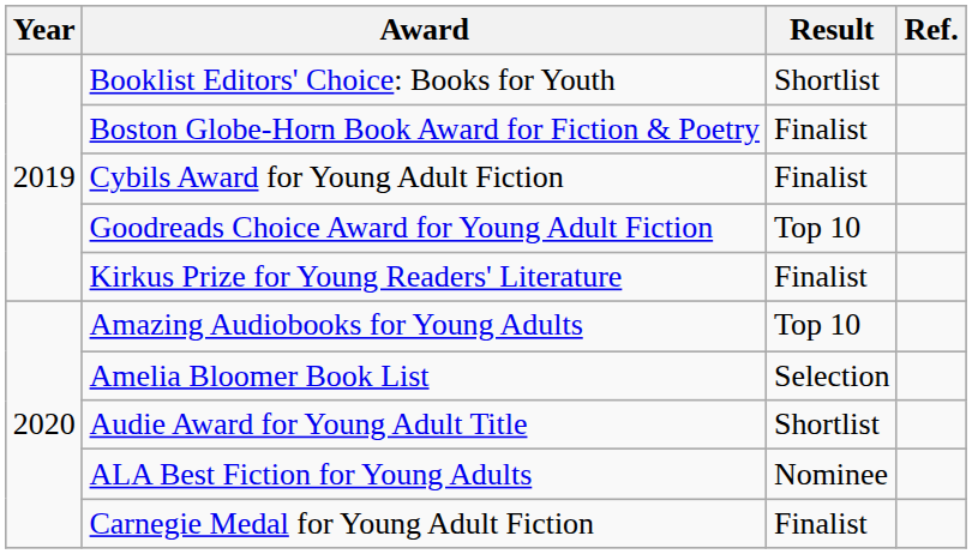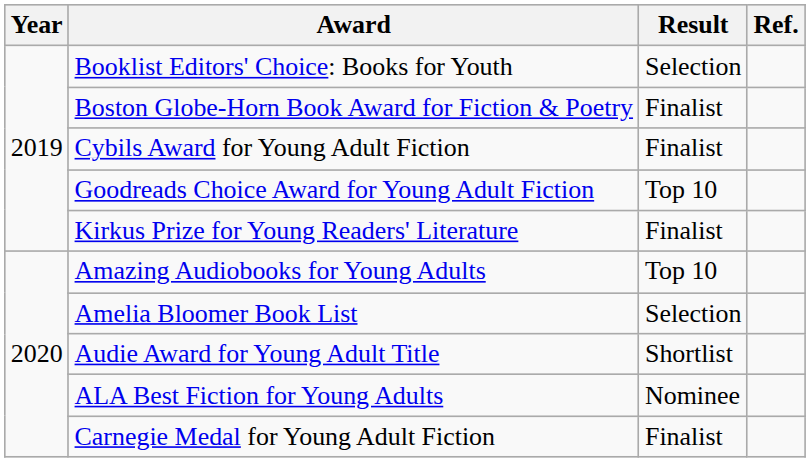 <table class="wikitable sortable mw-collapsible">
 <tr>
 <th>Year</th>
 <th>Award</th>
 <th>Result</th>
 <th>Ref.</th>
 </tr>
 <tr>
 <td rowspan="5">2019</td>
 <td><a href='#'>Booklist Editors' Choice</a>: Books for Youth</td>
-<td>Shortlist</td>
+<td>Selection</td>
 <td></td>
 </tr>
 <tr>
 <td><a href='#'>Boston Globe-Horn Book Award for Fiction & Poetry</a></td>
 <td>Finalist</td>
 <td></td>
 </tr>
 <tr>
 <td><a href='#'>Cybils Award</a> for Young Adult Fiction</td>
 <td>Finalist</td>
 <td></td>
 </tr>
 <tr>
 <td><a href='#'>Goodreads Choice Award for Young Adult Fiction</a></td>
 <td>Top 10</td>
 <td></td>
 </tr>
 <tr>
 <td><a href='#'>Kirkus Prize for Young Readers' Literature</a></td>
 <td>Finalist</td>
 <td></td>
 </tr>
 <tr>
 <td rowspan="5">2020</td>
 <td><a href='#'>Amazing Audiobooks for Young Adults</a></td>
 <td>Top 10</td>
 <td></td>
 </tr>
 <tr>
 <td><a href='#'>Amelia Bloomer Book List</a></td>
 <td>Selection</td>
 <td></td>
 </tr>
 <tr>
 <td><a href='#'>Audie Award for Young Adult Title</a></td>
 <td>Shortlist</td>
 <td></td>
 </tr>
 <tr>
 <td><a href='#'>ALA Best Fiction for Young Adults</a></td>
 <td>Nominee</td>
 <td></td>
 </tr>
 <tr>
 <td><a href='#'>Carnegie Medal</a> for Young Adult Fiction</td>
 <td>Finalist</td>
 <td></td>
 </tr>
 </table>
